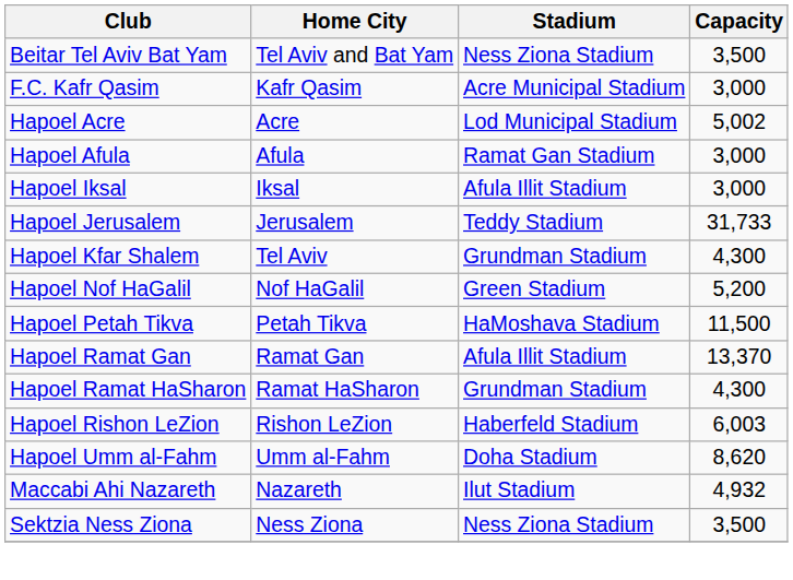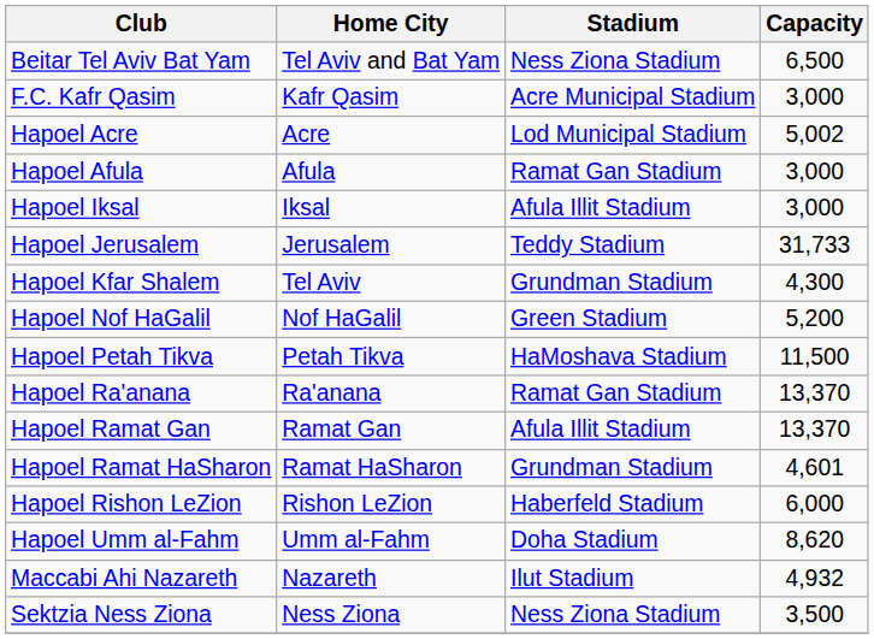 <table class="wikitable sortable">
 <tr>
 <th>Club</th>
 <th>Home City</th>
 <th>Stadium</th>
 <th>Capacity</th>
 </tr>
 <tr>
 <td><a href='#'>Beitar Tel Aviv Bat Yam</a></td>
 <td><a href='#'>Tel Aviv</a> and <a href='#'>Bat Yam</a></td>
 <td><a href='#'>Ness Ziona Stadium</a></td>
-<td align="center">3,500</td>
+<td align="center">6,500</td>
 </tr>
 <tr>
 <td><a href='#'>F.C. Kafr Qasim</a></td>
 <td><a href='#'>Kafr Qasim</a></td>
 <td><a href='#'>Acre Municipal Stadium</a></td>
 <td align="center">3,000</td>
 </tr>
 <tr>
 <td><a href='#'>Hapoel Acre</a></td>
 <td><a href='#'>Acre</a></td>
 <td><a href='#'>Lod Municipal Stadium</a></td>
 <td align="center">5,002</td>
 </tr>
 <tr>
 <td><a href='#'>Hapoel Afula</a></td>
 <td><a href='#'>Afula</a></td>
 <td><a href='#'>Ramat Gan Stadium</a></td>
 <td align="center">3,000</td>
 </tr>
 <tr>
 <td><a href='#'>Hapoel Iksal</a></td>
 <td><a href='#'>Iksal</a></td>
 <td><a href='#'>Afula Illit Stadium</a></td>
 <td align="center">3,000</td>
 </tr>
 <tr>
 <td><a href='#'>Hapoel Jerusalem</a></td>
 <td><a href='#'>Jerusalem</a></td>
 <td><a href='#'>Teddy Stadium</a></td>
 <td align="center">31,733</td>
 </tr>
 <tr>
 <td><a href='#'>Hapoel Kfar Shalem</a></td>
 <td><a href='#'>Tel Aviv</a></td>
 <td><a href='#'>Grundman Stadium</a></td>
 <td align="center">4,300</td>
 </tr>
 <tr>
 <td><a href='#'>Hapoel Nof HaGalil</a></td>
 <td><a href='#'>Nof HaGalil</a></td>
 <td><a href='#'>Green Stadium</a></td>
 <td align="center">5,200</td>
 </tr>
 <tr>
 <td><a href='#'>Hapoel Petah Tikva</a></td>
 <td><a href='#'>Petah Tikva</a></td>
 <td><a href='#'>HaMoshava Stadium</a></td>
 <td align="center">11,500</td>
 </tr>
 <tr>
+<td><a href='#'>Hapoel Ra'anana</a></td>
+<td><a href='#'>Ra'anana</a></td>
+<td><a href='#'>Ramat Gan Stadium</a></td>
+<td align="center">13,370</td>
+</tr>
+<tr>
 <td><a href='#'>Hapoel Ramat Gan</a></td>
 <td><a href='#'>Ramat Gan</a></td>
 <td><a href='#'>Afula Illit Stadium</a></td>
 <td align="center">13,370</td>
 </tr>
 <tr>
 <td><a href='#'>Hapoel Ramat HaSharon</a></td>
 <td><a href='#'>Ramat HaSharon</a></td>
 <td><a href='#'>Grundman Stadium</a></td>
-<td align="center">4,300</td>
+<td align="center">4,601</td>
 </tr>
 <tr>
 <td><a href='#'>Hapoel Rishon LeZion</a></td>
 <td><a href='#'>Rishon LeZion</a></td>
 <td><a href='#'>Haberfeld Stadium</a></td>
-<td align="center">6,003</td>
+<td align="center">6,000</td>
 </tr>
 <tr>
 <td><a href='#'>Hapoel Umm al-Fahm</a></td>
 <td><a href='#'>Umm al-Fahm</a></td>
 <td><a href='#'>Doha Stadium</a></td>
 <td align="center">8,620</td>
 </tr>
 <tr>
 <td><a href='#'>Maccabi Ahi Nazareth</a></td>
 <td><a href='#'>Nazareth</a></td>
 <td><a href='#'>Ilut Stadium</a></td>
 <td align="center">4,932</td>
 </tr>
 <tr>
 <td><a href='#'>Sektzia Ness Ziona</a></td>
 <td><a href='#'>Ness Ziona</a></td>
 <td><a href='#'>Ness Ziona Stadium</a></td>
 <td align="center">3,500</td>
 </tr>
 <tr>
 </tr>
 </table>
